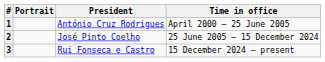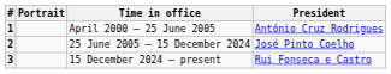 <table class="wikitable">
 <tr>
 <th>#</th>
 <th>Portrait</th>
+<th>Time in office</th>
 <th>President</th>
-<th>Time in office</th>
 </tr>
 <tr>
 <th>1</th>
 <td></td>
+<td>April 2000 – 25 June 2005</td>
 <td><a href='#'>António Cruz Rodrigues</a></td>
-<td>April 2000 – 25 June 2005</td>
 </tr>
 <tr>
 <th>2</th>
 <td></td>
+<td>25 June 2005 – 15 December 2024</td>
 <td><a href='#'>José Pinto Coelho</a></td>
-<td>25 June 2005 – 15 December 2024</td>
 </tr>
 <tr>
 <th>3</th>
 <td></td>
+<td>15 December 2024 – present</td>
 <td><a href='#'>Rui Fonseca e Castro</a></td>
-<td>15 December 2024 – present</td>
 </tr>
 </table>
